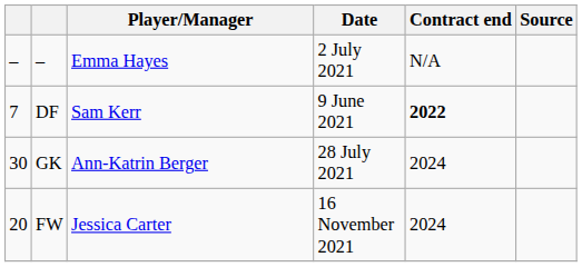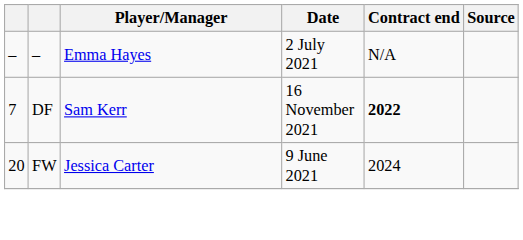 <table class="wikitable plainrowheaders sortable" style="font-size:95%">
 <tr>
 <th></th>
 <th></th>
 <th scope="col" style="width:200px;">Player/Manager</th>
 <th scope="col" style="width:70px;">Date</th>
 <th>Contract end</th>
 <th>Source</th>
 </tr>
 <tr>
 <td>–</td>
 <td>–</td>
 <td> <a href='#'>Emma Hayes</a></td>
 <td>2 July 2021</td>
 <td>N/A</td>
 <td></td>
 </tr>
 <tr>
 <td>7</td>
 <td>DF</td>
 <td> <a href='#'>Sam Kerr</a></td>
-<td>9 June 2021</td>
+<td>16 November 2021</td>
 <td><strong>2022</strong></td>
-<td></td>
-</tr>
-<tr>
-<td>30</td>
-<td>GK</td>
-<td> <a href='#'>Ann-Katrin Berger</a></td>
-<td>28 July 2021</td>
-<td>2024</td>
 <td></td>
 </tr>
 <tr>
 <td>20</td>
 <td>FW</td>
 <td> <a href='#'>Jessica Carter</a></td>
-<td>16 November 2021</td>
+<td>9 June 2021</td>
 <td>2024</td>
 <td></td>
 </tr>
 <tr>
 </tr>
 </table>
